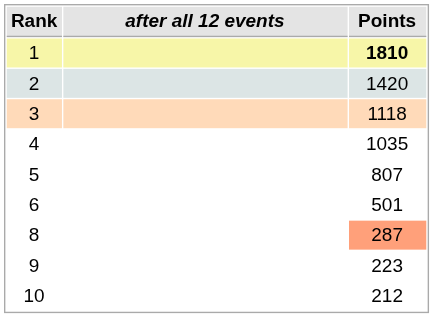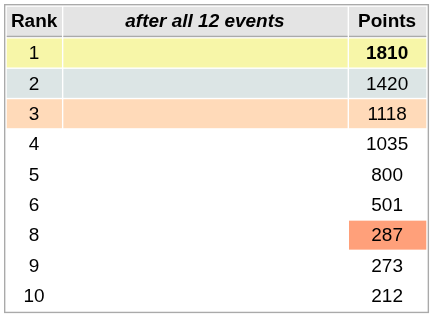 <table cellspacing="1" cellpadding="3" style="border:1px solid #AAAAAA;font-size:86%">
 <tr style="background-color: #E4E4E4;">
 <th style="border-bottom:1px solid #AAAAAA; width: 10px;">Rank</th>
 <th style="border-bottom:1px solid #AAAAAA; width: 200px;"><em>after all 12 events</em></th>
 <th style="border-bottom:1px solid #AAAAAA; width: 50px;">Points</th>
 </tr>
 <tr style="background:#f7f6a8;">
 <td align=center>1</td>
 <td><strong></strong></td>
 <td align=center><strong>1810</strong></td>
 </tr>
 <tr style="background:#dce5e5;">
 <td align=center>2</td>
 <td></td>
 <td align=center>1420</td>
 </tr>
 <tr style="background:#ffdab9;">
 <td align=center>3</td>
 <td></td>
 <td align=center>1118</td>
 </tr>
 <tr>
 <td align=center>4</td>
 <td></td>
 <td align=center>1035</td>
 </tr>
 <tr>
 <td align=center>5</td>
 <td></td>
-<td align=center>807</td>
+<td align=center>800</td>
 </tr>
 <tr>
 <td align=center>6</td>
 <td><br></td>
 <td align=center>501</td>
 </tr>
 <tr>
 <td align=center>8</td>
 <td></td>
 <td align=center style="background: lightsalmon;">287</td>
 </tr>
 <tr>
 <td align=center>9</td>
 <td></td>
-<td align=center>223</td>
+<td align=center>273</td>
 </tr>
 <tr>
 <td align=center>10</td>
 <td></td>
 <td align=center>212</td>
 </tr>
 </table>
